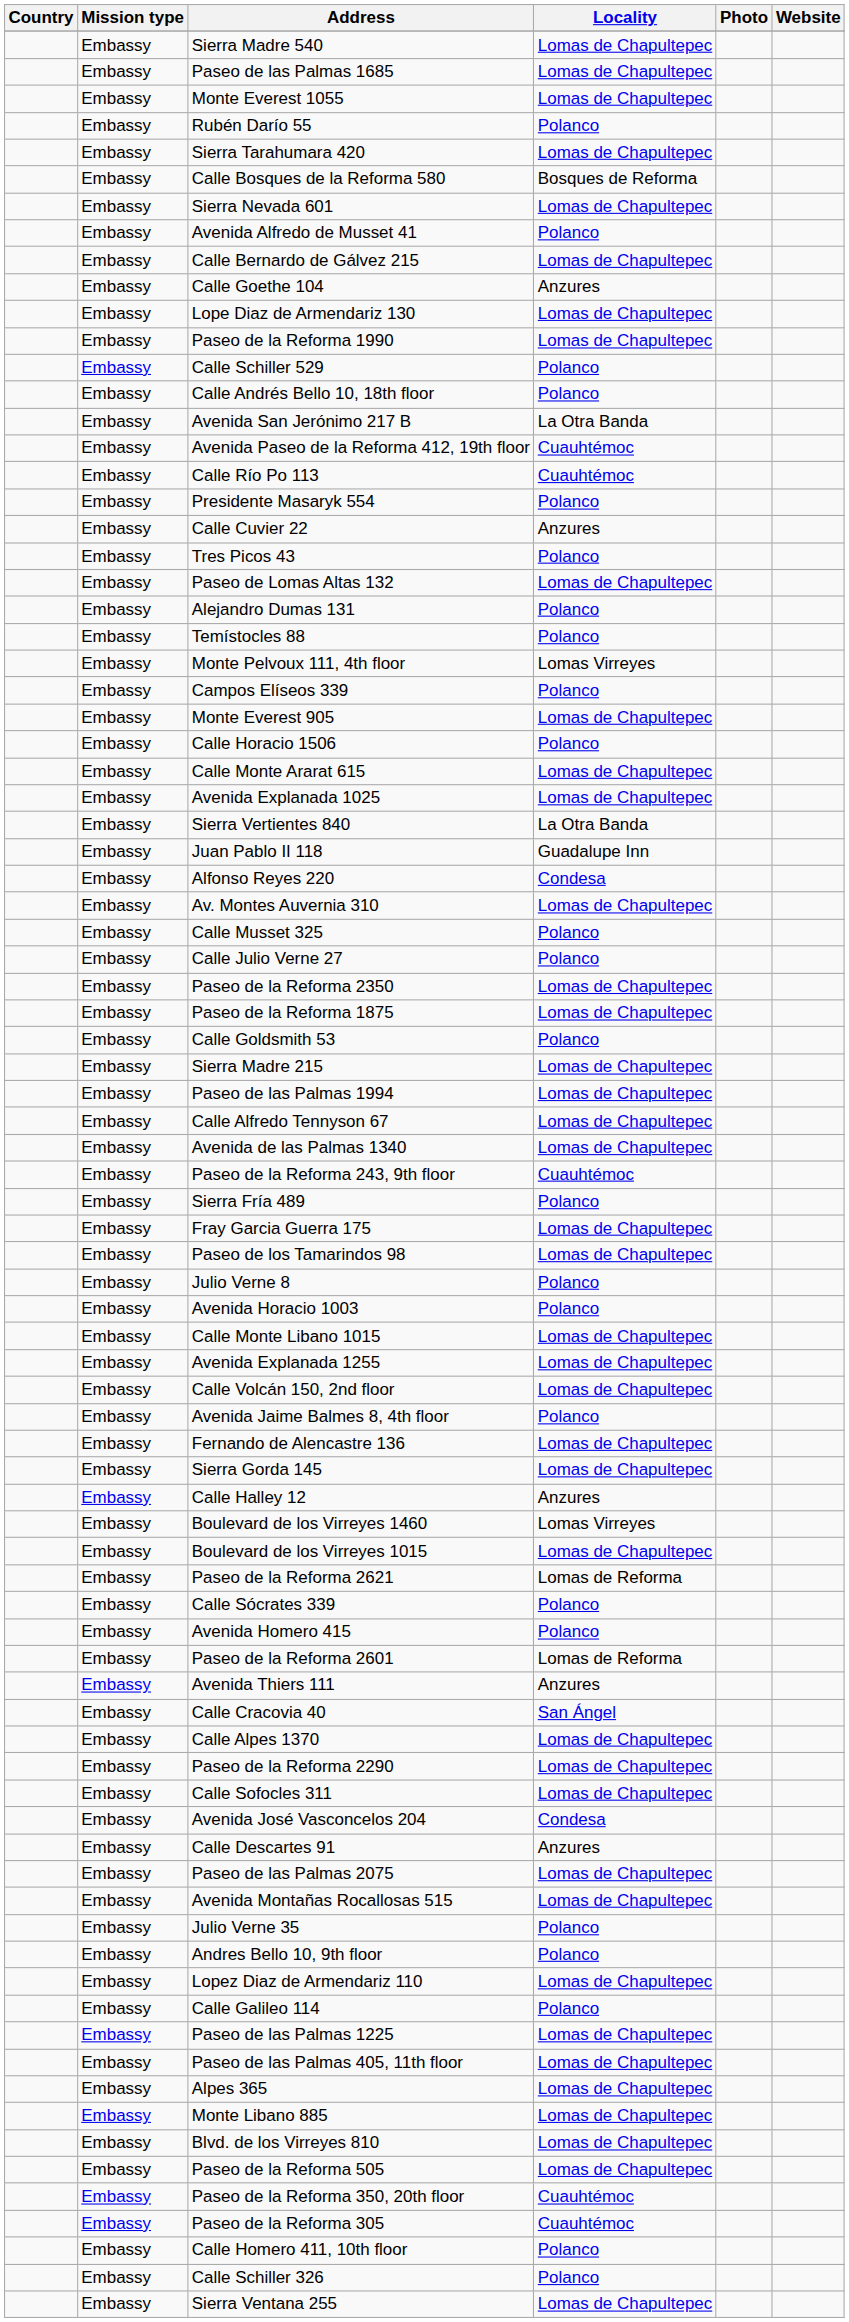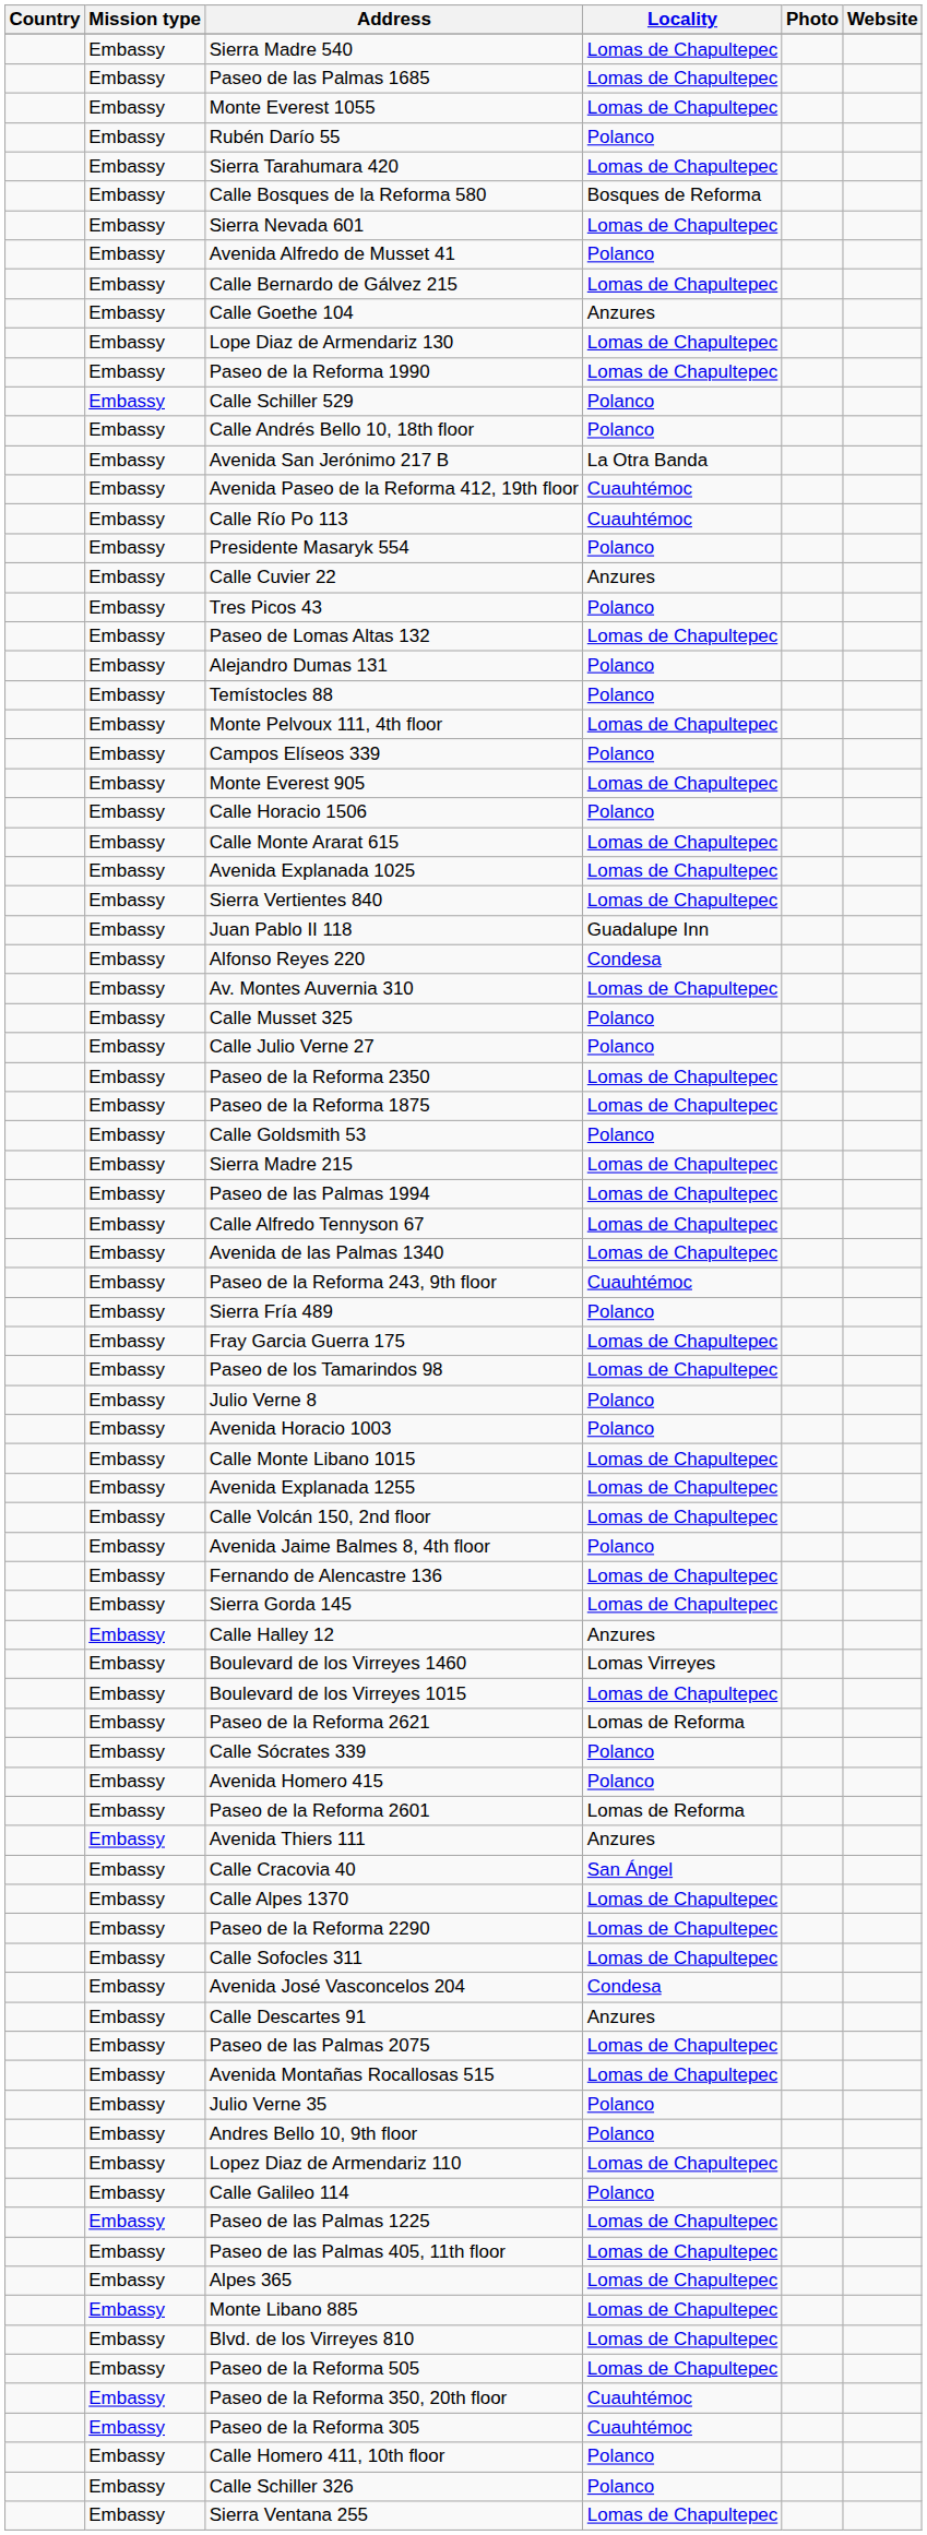 <table class="wikitable sortable">
 <tr valign="middle">
 <th>Country</th>
 <th>Mission type</th>
 <th>Address</th>
 <th><a href='#'>Locality</a></th>
 <th>Photo</th>
 <th>Website</th>
 </tr>
 <tr style="font-weight:bold; background-color: #DDDDDD">
 </tr>
 <tr>
 <td></td>
 <td>Embassy</td>
 <td>Sierra Madre 540</td>
 <td><a href='#'>Lomas de Chapultepec</a></td>
 <td></td>
 <td></td>
 </tr>
 <tr>
 <td></td>
 <td>Embassy</td>
 <td>Paseo de las Palmas 1685</td>
 <td><a href='#'>Lomas de Chapultepec</a></td>
 <td></td>
 <td></td>
 </tr>
 <tr>
 <td></td>
 <td>Embassy</td>
 <td>Monte Everest 1055</td>
 <td><a href='#'>Lomas de Chapultepec</a></td>
 <td></td>
 <td></td>
 </tr>
 <tr>
 <td></td>
 <td>Embassy</td>
 <td>Rubén Darío 55</td>
 <td><a href='#'>Polanco</a></td>
 <td></td>
 <td></td>
 </tr>
 <tr>
 <td></td>
 <td>Embassy</td>
 <td>Sierra Tarahumara 420</td>
 <td><a href='#'>Lomas de Chapultepec</a></td>
 <td></td>
 <td></td>
 </tr>
 <tr>
 <td></td>
 <td>Embassy</td>
 <td>Calle Bosques de la Reforma 580</td>
 <td>Bosques de Reforma</td>
 <td></td>
 <td></td>
 </tr>
 <tr>
 <td></td>
 <td>Embassy</td>
 <td>Sierra Nevada 601</td>
 <td><a href='#'>Lomas de Chapultepec</a></td>
 <td></td>
 <td></td>
 </tr>
 <tr>
 <td></td>
 <td>Embassy</td>
 <td>Avenida Alfredo de Musset 41</td>
 <td><a href='#'>Polanco</a></td>
 <td></td>
 <td></td>
 </tr>
 <tr>
 <td></td>
 <td>Embassy</td>
 <td>Calle Bernardo de Gálvez 215</td>
 <td><a href='#'>Lomas de Chapultepec</a></td>
 <td></td>
 <td></td>
 </tr>
 <tr>
 <td></td>
 <td>Embassy</td>
 <td>Calle Goethe 104</td>
 <td>Anzures</td>
 <td></td>
 <td></td>
 </tr>
 <tr>
 <td></td>
 <td>Embassy</td>
 <td>Lope Diaz de Armendariz 130</td>
 <td><a href='#'>Lomas de Chapultepec</a></td>
 <td></td>
 <td></td>
 </tr>
 <tr>
 <td></td>
 <td>Embassy</td>
 <td>Paseo de la Reforma 1990</td>
 <td><a href='#'>Lomas de Chapultepec</a></td>
 <td></td>
 <td></td>
 </tr>
 <tr>
 <td></td>
 <td><a href='#'>Embassy</a></td>
 <td>Calle Schiller 529</td>
 <td><a href='#'>Polanco</a></td>
 <td></td>
 <td></td>
 </tr>
 <tr>
 <td></td>
 <td>Embassy</td>
 <td>Calle Andrés Bello 10, 18th floor</td>
 <td><a href='#'>Polanco</a></td>
 <td></td>
 <td></td>
 </tr>
 <tr>
 <td></td>
 <td>Embassy</td>
 <td>Avenida San Jerónimo 217 B</td>
 <td>La Otra Banda</td>
 <td></td>
 <td></td>
 </tr>
 <tr>
 <td></td>
 <td>Embassy</td>
 <td>Avenida Paseo de la Reforma 412, 19th floor</td>
 <td><a href='#'>Cuauhtémoc</a></td>
 <td></td>
 <td></td>
 </tr>
 <tr>
 <td></td>
 <td>Embassy</td>
 <td>Calle Río Po 113</td>
 <td><a href='#'>Cuauhtémoc</a></td>
 <td></td>
 <td></td>
 </tr>
 <tr>
 <td></td>
 <td>Embassy</td>
 <td>Presidente Masaryk 554</td>
 <td><a href='#'>Polanco</a></td>
 <td></td>
 <td></td>
 </tr>
 <tr>
 <td></td>
 <td>Embassy</td>
 <td>Calle Cuvier 22</td>
 <td>Anzures</td>
 <td></td>
 <td></td>
 </tr>
 <tr>
 <td></td>
 <td>Embassy</td>
 <td>Tres Picos 43</td>
 <td><a href='#'>Polanco</a></td>
 <td></td>
 <td></td>
 </tr>
 <tr>
 <td></td>
 <td>Embassy</td>
 <td>Paseo de Lomas Altas 132</td>
 <td><a href='#'>Lomas de Chapultepec</a></td>
 <td></td>
 <td></td>
 </tr>
 <tr>
 <td></td>
 <td>Embassy</td>
 <td>Alejandro Dumas 131</td>
 <td><a href='#'>Polanco</a></td>
 <td></td>
 <td></td>
 </tr>
 <tr>
 <td></td>
 <td>Embassy</td>
 <td>Temístocles 88</td>
 <td><a href='#'>Polanco</a></td>
 <td></td>
 <td></td>
 </tr>
 <tr>
 <td></td>
 <td>Embassy</td>
 <td>Monte Pelvoux 111, 4th floor</td>
-<td>Lomas Virreyes</td>
+<td><a href='#'>Lomas de Chapultepec</a></td>
 <td></td>
 <td></td>
 </tr>
 <tr>
 <td></td>
 <td>Embassy</td>
 <td>Campos Elíseos 339</td>
 <td><a href='#'>Polanco</a></td>
 <td></td>
 <td></td>
 </tr>
 <tr>
 <td></td>
 <td>Embassy</td>
 <td>Monte Everest 905</td>
 <td><a href='#'>Lomas de Chapultepec</a></td>
 <td></td>
 <td></td>
 </tr>
 <tr>
 <td></td>
 <td>Embassy</td>
 <td>Calle Horacio 1506</td>
 <td><a href='#'>Polanco</a></td>
 <td></td>
 <td></td>
 </tr>
 <tr>
 <td></td>
 <td>Embassy</td>
 <td>Calle Monte Ararat 615</td>
 <td><a href='#'>Lomas de Chapultepec</a></td>
 <td></td>
 <td></td>
 </tr>
 <tr>
 <td></td>
 <td>Embassy</td>
 <td>Avenida Explanada 1025</td>
 <td><a href='#'>Lomas de Chapultepec</a></td>
 <td></td>
 <td></td>
 </tr>
 <tr>
 <td></td>
 <td>Embassy</td>
 <td>Sierra Vertientes 840</td>
-<td>La Otra Banda</td>
+<td><a href='#'>Lomas de Chapultepec</a></td>
 <td></td>
 <td></td>
 </tr>
 <tr>
 <td></td>
 <td>Embassy</td>
 <td>Juan Pablo II 118</td>
 <td>Guadalupe Inn</td>
 <td></td>
 <td></td>
 </tr>
 <tr>
 <td></td>
 <td>Embassy</td>
 <td>Alfonso Reyes 220</td>
 <td><a href='#'>Condesa</a></td>
 <td></td>
 <td></td>
 </tr>
 <tr>
 <td></td>
 <td>Embassy</td>
 <td>Av. Montes Auvernia 310</td>
 <td><a href='#'>Lomas de Chapultepec</a></td>
 <td></td>
 <td></td>
 </tr>
 <tr>
 <td></td>
 <td>Embassy</td>
 <td>Calle Musset 325</td>
 <td><a href='#'>Polanco</a></td>
 <td></td>
 <td></td>
 </tr>
 <tr>
 <td></td>
 <td>Embassy</td>
 <td>Calle Julio Verne 27</td>
 <td><a href='#'>Polanco</a></td>
 <td></td>
 <td></td>
 </tr>
 <tr>
 <td></td>
 <td>Embassy</td>
 <td>Paseo de la Reforma 2350</td>
 <td><a href='#'>Lomas de Chapultepec</a></td>
 <td></td>
 <td></td>
 </tr>
 <tr>
 <td></td>
 <td>Embassy</td>
 <td>Paseo de la Reforma 1875</td>
 <td><a href='#'>Lomas de Chapultepec</a></td>
 <td></td>
 <td></td>
 </tr>
 <tr>
 <td></td>
 <td>Embassy</td>
 <td>Calle Goldsmith 53</td>
 <td><a href='#'>Polanco</a></td>
 <td></td>
 <td></td>
 </tr>
 <tr>
 <td></td>
 <td>Embassy</td>
 <td>Sierra Madre 215</td>
 <td><a href='#'>Lomas de Chapultepec</a></td>
 <td></td>
 <td></td>
 </tr>
 <tr>
 <td></td>
 <td>Embassy</td>
 <td>Paseo de las Palmas 1994</td>
 <td><a href='#'>Lomas de Chapultepec</a></td>
 <td></td>
 <td></td>
 </tr>
 <tr>
 <td></td>
 <td>Embassy</td>
 <td>Calle Alfredo Tennyson 67</td>
 <td><a href='#'>Lomas de Chapultepec</a></td>
 <td></td>
 <td></td>
 </tr>
 <tr>
 <td></td>
 <td>Embassy</td>
 <td>Avenida de las Palmas 1340</td>
 <td><a href='#'>Lomas de Chapultepec</a></td>
 <td></td>
 <td></td>
 </tr>
 <tr>
 <td></td>
 <td>Embassy</td>
 <td>Paseo de la Reforma 243, 9th floor</td>
 <td><a href='#'>Cuauhtémoc</a></td>
 <td></td>
 <td></td>
 </tr>
 <tr>
 <td></td>
 <td>Embassy</td>
 <td>Sierra Fría 489</td>
 <td><a href='#'>Polanco</a></td>
 <td></td>
 <td></td>
 </tr>
 <tr>
 <td></td>
 <td>Embassy</td>
 <td>Fray Garcia Guerra 175</td>
 <td><a href='#'>Lomas de Chapultepec</a></td>
 <td></td>
 <td></td>
 </tr>
 <tr>
 <td></td>
 <td>Embassy</td>
 <td>Paseo de los Tamarindos 98</td>
 <td><a href='#'>Lomas de Chapultepec</a></td>
 <td></td>
 <td></td>
 </tr>
 <tr>
 <td></td>
 <td>Embassy</td>
 <td>Julio Verne 8</td>
 <td><a href='#'>Polanco</a></td>
 <td></td>
 <td></td>
 </tr>
 <tr>
 <td></td>
 <td>Embassy</td>
 <td>Avenida Horacio 1003</td>
 <td><a href='#'>Polanco</a></td>
 <td></td>
 <td></td>
 </tr>
 <tr>
 <td></td>
 <td>Embassy</td>
 <td>Calle Monte Libano 1015</td>
 <td><a href='#'>Lomas de Chapultepec</a></td>
 <td></td>
 <td></td>
 </tr>
 <tr>
 <td></td>
 <td>Embassy</td>
 <td>Avenida Explanada 1255</td>
 <td><a href='#'>Lomas de Chapultepec</a></td>
 <td></td>
 <td></td>
 </tr>
 <tr>
 <td></td>
 <td>Embassy</td>
 <td>Calle Volcán 150, 2nd floor</td>
 <td><a href='#'>Lomas de Chapultepec</a></td>
 <td></td>
 <td></td>
 </tr>
 <tr>
 <td></td>
 <td>Embassy</td>
 <td>Avenida Jaime Balmes 8, 4th floor</td>
 <td><a href='#'>Polanco</a></td>
 <td></td>
 <td></td>
 </tr>
 <tr>
 <td></td>
 <td>Embassy</td>
 <td>Fernando de Alencastre 136</td>
 <td><a href='#'>Lomas de Chapultepec</a></td>
 <td></td>
 <td></td>
 </tr>
 <tr>
 <td></td>
 <td>Embassy</td>
 <td>Sierra Gorda 145</td>
 <td><a href='#'>Lomas de Chapultepec</a></td>
 <td></td>
 <td></td>
 </tr>
 <tr>
 <td></td>
 <td><a href='#'>Embassy</a></td>
 <td>Calle Halley 12</td>
 <td>Anzures</td>
 <td></td>
 <td></td>
 </tr>
 <tr>
 <td></td>
 <td>Embassy</td>
 <td>Boulevard de los Virreyes 1460</td>
 <td>Lomas Virreyes</td>
 <td></td>
 <td></td>
 </tr>
 <tr>
 <td></td>
 <td>Embassy</td>
 <td>Boulevard de los Virreyes 1015</td>
 <td><a href='#'>Lomas de Chapultepec</a></td>
 <td></td>
 <td></td>
 </tr>
 <tr>
 <td></td>
 <td>Embassy</td>
 <td>Paseo de la Reforma 2621</td>
 <td>Lomas de Reforma</td>
 <td></td>
 <td></td>
 </tr>
 <tr>
 <td></td>
 <td>Embassy</td>
 <td>Calle Sócrates 339</td>
 <td><a href='#'>Polanco</a></td>
 <td></td>
 <td></td>
 </tr>
 <tr>
 <td></td>
 <td>Embassy</td>
 <td>Avenida Homero 415</td>
 <td><a href='#'>Polanco</a></td>
 <td></td>
 <td></td>
 </tr>
 <tr>
 <td></td>
 <td>Embassy</td>
 <td>Paseo de la Reforma 2601</td>
 <td>Lomas de Reforma</td>
 <td></td>
 <td></td>
 </tr>
 <tr>
 <td></td>
 <td><a href='#'>Embassy</a></td>
 <td>Avenida Thiers 111</td>
 <td>Anzures</td>
 <td></td>
 <td></td>
 </tr>
 <tr>
 <td></td>
 <td>Embassy</td>
 <td>Calle Cracovia 40</td>
 <td><a href='#'>San Ángel</a></td>
 <td></td>
 <td></td>
 </tr>
 <tr>
 <td></td>
 <td>Embassy</td>
 <td>Calle Alpes 1370</td>
 <td><a href='#'>Lomas de Chapultepec</a></td>
 <td></td>
 <td></td>
 </tr>
 <tr>
 <td></td>
 <td>Embassy</td>
 <td>Paseo de la Reforma 2290</td>
 <td><a href='#'>Lomas de Chapultepec</a></td>
 <td></td>
 <td></td>
 </tr>
 <tr>
 <td></td>
 <td>Embassy</td>
 <td>Calle Sofocles 311</td>
 <td><a href='#'>Lomas de Chapultepec</a></td>
 <td></td>
 <td></td>
 </tr>
 <tr>
 <td></td>
 <td>Embassy</td>
 <td>Avenida José Vasconcelos 204</td>
 <td><a href='#'>Condesa</a></td>
 <td></td>
 <td></td>
 </tr>
 <tr>
 <td></td>
 <td>Embassy</td>
 <td>Calle Descartes 91</td>
 <td>Anzures</td>
 <td></td>
 <td></td>
 </tr>
 <tr>
 <td></td>
 <td>Embassy</td>
 <td>Paseo de las Palmas 2075</td>
 <td><a href='#'>Lomas de Chapultepec</a></td>
 <td></td>
 <td></td>
 </tr>
 <tr>
 <td></td>
 <td>Embassy</td>
 <td>Avenida Montañas Rocallosas 515</td>
 <td><a href='#'>Lomas de Chapultepec</a></td>
 <td></td>
 <td></td>
 </tr>
 <tr>
 <td></td>
 <td>Embassy</td>
 <td>Julio Verne 35</td>
 <td><a href='#'>Polanco</a></td>
 <td></td>
 <td></td>
 </tr>
 <tr>
 <td></td>
 <td>Embassy</td>
 <td>Andres Bello 10, 9th floor</td>
 <td><a href='#'>Polanco</a></td>
 <td></td>
 <td></td>
 </tr>
 <tr>
 <td></td>
 <td>Embassy</td>
 <td>Lopez Diaz de Armendariz 110</td>
 <td><a href='#'>Lomas de Chapultepec</a></td>
 <td></td>
 <td></td>
 </tr>
 <tr>
 <td></td>
 <td>Embassy</td>
 <td>Calle Galileo 114</td>
 <td><a href='#'>Polanco</a></td>
 <td></td>
 <td></td>
 </tr>
 <tr>
 <td></td>
 <td><a href='#'>Embassy</a></td>
 <td>Paseo de las Palmas 1225</td>
 <td><a href='#'>Lomas de Chapultepec</a></td>
 <td></td>
 <td></td>
 </tr>
 <tr>
 <td></td>
 <td>Embassy</td>
 <td>Paseo de las Palmas 405, 11th floor</td>
 <td><a href='#'>Lomas de Chapultepec</a></td>
 <td></td>
 <td></td>
 </tr>
 <tr>
 <td></td>
 <td>Embassy</td>
 <td>Alpes 365</td>
 <td><a href='#'>Lomas de Chapultepec</a></td>
 <td></td>
 <td></td>
 </tr>
 <tr>
 <td></td>
 <td><a href='#'>Embassy</a></td>
 <td>Monte Libano 885</td>
 <td><a href='#'>Lomas de Chapultepec</a></td>
 <td></td>
 <td></td>
 </tr>
 <tr>
 <td></td>
 <td>Embassy</td>
 <td>Blvd. de los Virreyes 810</td>
 <td><a href='#'>Lomas de Chapultepec</a></td>
 <td></td>
 <td></td>
 </tr>
 <tr>
 <td></td>
 <td>Embassy</td>
 <td>Paseo de la Reforma 505</td>
 <td><a href='#'>Lomas de Chapultepec</a></td>
 <td></td>
 <td></td>
 </tr>
 <tr>
 <td></td>
 <td><a href='#'>Embassy</a></td>
 <td>Paseo de la Reforma 350, 20th floor</td>
 <td><a href='#'>Cuauhtémoc</a></td>
 <td></td>
 <td></td>
 </tr>
 <tr>
 <td></td>
 <td><a href='#'>Embassy</a></td>
 <td>Paseo de la Reforma 305</td>
 <td><a href='#'>Cuauhtémoc</a></td>
 <td></td>
 <td></td>
 </tr>
 <tr>
 <td></td>
 <td>Embassy</td>
 <td>Calle Homero 411, 10th floor</td>
 <td><a href='#'>Polanco</a></td>
 <td></td>
 <td></td>
 </tr>
 <tr>
 <td></td>
 <td>Embassy</td>
 <td>Calle Schiller 326</td>
 <td><a href='#'>Polanco</a></td>
 <td></td>
 <td></td>
 </tr>
 <tr>
 <td></td>
 <td>Embassy</td>
 <td>Sierra Ventana 255</td>
 <td><a href='#'>Lomas de Chapultepec</a></td>
 <td></td>
 <td></td>
 </tr>
 </table>
